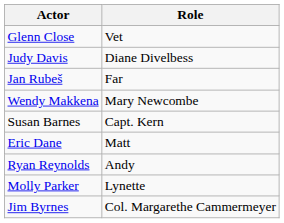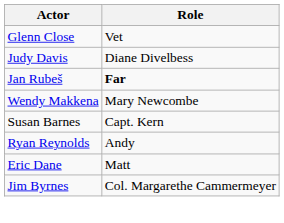 <table class="wikitable">
 <tr>
 <th>Actor</th>
 <th>Role</th>
 </tr>
 <tr>
 <td><a href='#'>Glenn Close</a></td>
 <td>Vet</td>
 </tr>
 <tr>
 <td><a href='#'>Judy Davis</a></td>
 <td>Diane Divelbess</td>
 </tr>
 <tr>
 <td><a href='#'>Jan Rubeš</a></td>
-<td>Far</td>
+<td><strong>Far</strong></td>
 </tr>
 <tr>
 <td><a href='#'>Wendy Makkena</a></td>
 <td>Mary Newcombe</td>
 </tr>
 <tr>
 <td>Susan Barnes</td>
 <td>Capt. Kern</td>
 </tr>
 <tr>
-<td><a href='#'>Eric Dane</a></td>
-<td>Matt</td>
-</tr>
-<tr>
 <td><a href='#'>Ryan Reynolds</a></td>
 <td>Andy</td>
 </tr>
 <tr>
-<td><a href='#'>Molly Parker</a></td>
-<td>Lynette</td>
+<td><a href='#'>Eric Dane</a></td>
+<td>Matt</td>
 </tr>
 <tr>
 <td><a href='#'>Jim Byrnes</a></td>
 <td>Col. Margarethe Cammermeyer</td>
 </tr>
 </table>
